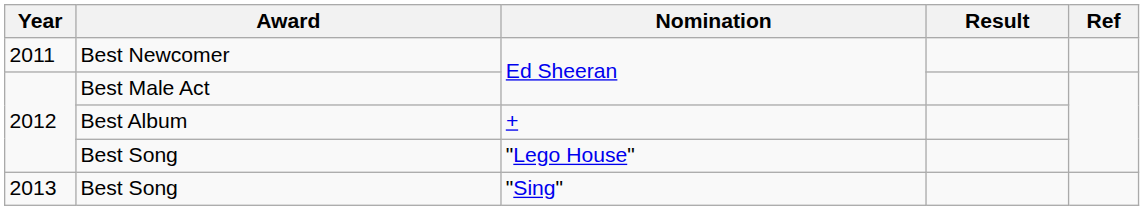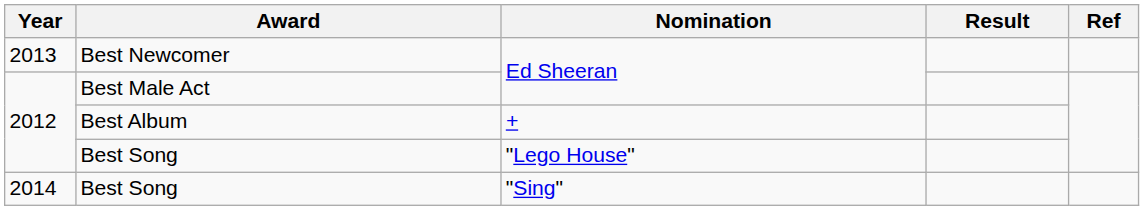 <table class="wikitable" style="max-width:75%;">
 <tr>
 <th width=5%>Year</th>
 <th style="width:30%;">Award</th>
 <th style="width:30%;">Nomination</th>
 <th style="width:10%;">Result</th>
 <th style="width:5%;">Ref</th>
 </tr>
 <tr>
-<td>2011</td>
+<td>2013</td>
 <td>Best Newcomer</td>
 <td rowspan="2"><a href='#'>Ed Sheeran</a></td>
 <td></td>
 <td></td>
 </tr>
 <tr>
 <td rowspan="3">2012</td>
 <td>Best Male Act</td>
 <td></td>
 <td rowspan=3></td>
 </tr>
 <tr>
 <td>Best Album</td>
 <td><em><a href='#'>+</a></em></td>
 <td></td>
 </tr>
 <tr>
 <td>Best Song</td>
 <td>"<a href='#'>Lego House</a>"</td>
 <td></td>
 </tr>
 <tr>
-<td>2013</td>
+<td>2014</td>
 <td>Best Song</td>
 <td>"<a href='#'>Sing</a>"</td>
 <td></td>
 <td></td>
 </tr>
 </table>
